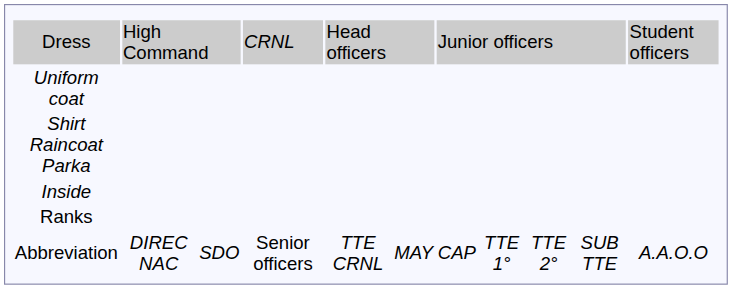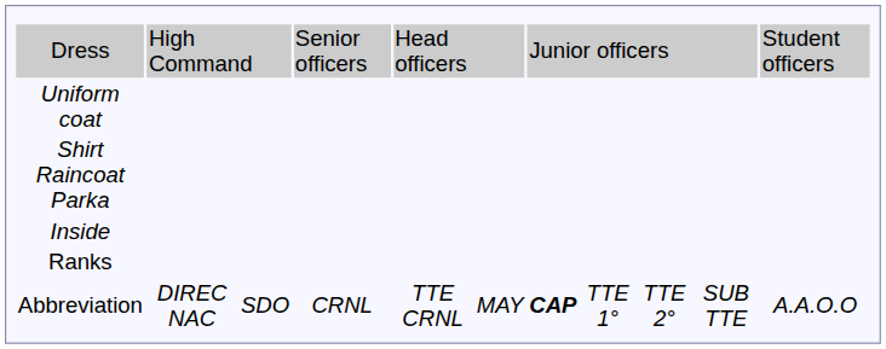 <table style="border:1px solid #8888aa; background-color:#f7f8ff; padding:5px; font-size:100%; margin: 0px 12px 12px 0px;width:100%">
 <tr>
 </tr>
 <tr bgcolor="#CCCCCC">
 </tr>
 <tr>
 </tr>
 <tr bgcolor="#CCCCCC">
 <td align="center">Dress</td>
 <td colspan=2>High Command</td>
-<td><em>CRNL</em></td>
+<td colspan=1>Senior officers</td>
 <td colspan=2>Head officers</td>
 <td colspan=4>Junior officers</td>
 <td colspan=5>Student officers</td>
 </tr>
 <tr align=center>
 <td><em>Uniform coat</em></td>
 <td align="center"></td>
 <td align="center"></td>
 <td align="center"></td>
 <td align="center"></td>
 <td align="center"></td>
 <td align="center"></td>
 <td align="center"></td>
 <td align="center"></td>
 <td align="center"></td>
 <td align="center"></td>
 </tr>
 <tr align=center>
 <td><em>Shirt<br>Raincoat<br>Parka</em></td>
 <td align="center"></td>
 <td align="center"></td>
 <td align="center"></td>
 <td align="center"></td>
 <td align="center"></td>
 <td align="center"></td>
 <td align="center"></td>
 <td align="center"></td>
 <td align="center"></td>
 </tr>
 <tr align=center>
 <td><em>Inside</em></td>
 <td align="center"></td>
 <td align="center"></td>
 <td align="center"></td>
 <td align="center"></td>
 <td align="center"></td>
 <td align="center"></td>
 <td align="center"></td>
 <td align="center"></td>
 <td align="center"></td>
 </tr>
 <tr align=center>
 <td>Ranks</td>
 <td></td>
 <td></td>
 <td></td>
 <td></td>
 <td></td>
 <td></td>
 <td></td>
 <td></td>
 <td></td>
 <td></td>
 </tr>
 <tr align="center">
 <td>Abbreviation</td>
 <td><em>DIREC NAC</em></td>
 <td><em>SDO</em></td>
-<td colspan=1>Senior officers</td>
+<td><em>CRNL</em></td>
 <td><em>TTE CRNL</em></td>
 <td><em>MAY</em></td>
-<td><em>CAP</em></td>
+<td><strong><em>CAP</em></strong></td>
 <td><em>TTE 1°</em></td>
 <td><em>TTE 2°</em></td>
 <td><em>SUB TTE</em></td>
 <td><em>A.A.O.O</em></td>
 </tr>
 </table>
